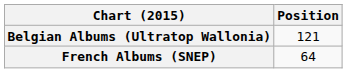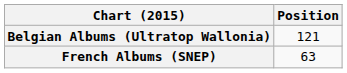 <table class="wikitable sortable plainrowheaders" style="text-align:center">
 <tr>
 <th scope="col">Chart (2015)</th>
 <th scope="col">Position</th>
 </tr>
 <tr>
 <th scope="row">Belgian Albums (Ultratop Wallonia)</th>
 <td>121</td>
 </tr>
 <tr>
 <th scope="row">French Albums (SNEP)</th>
-<td>64</td>
+<td>63</td>
 </tr>
 </table>
